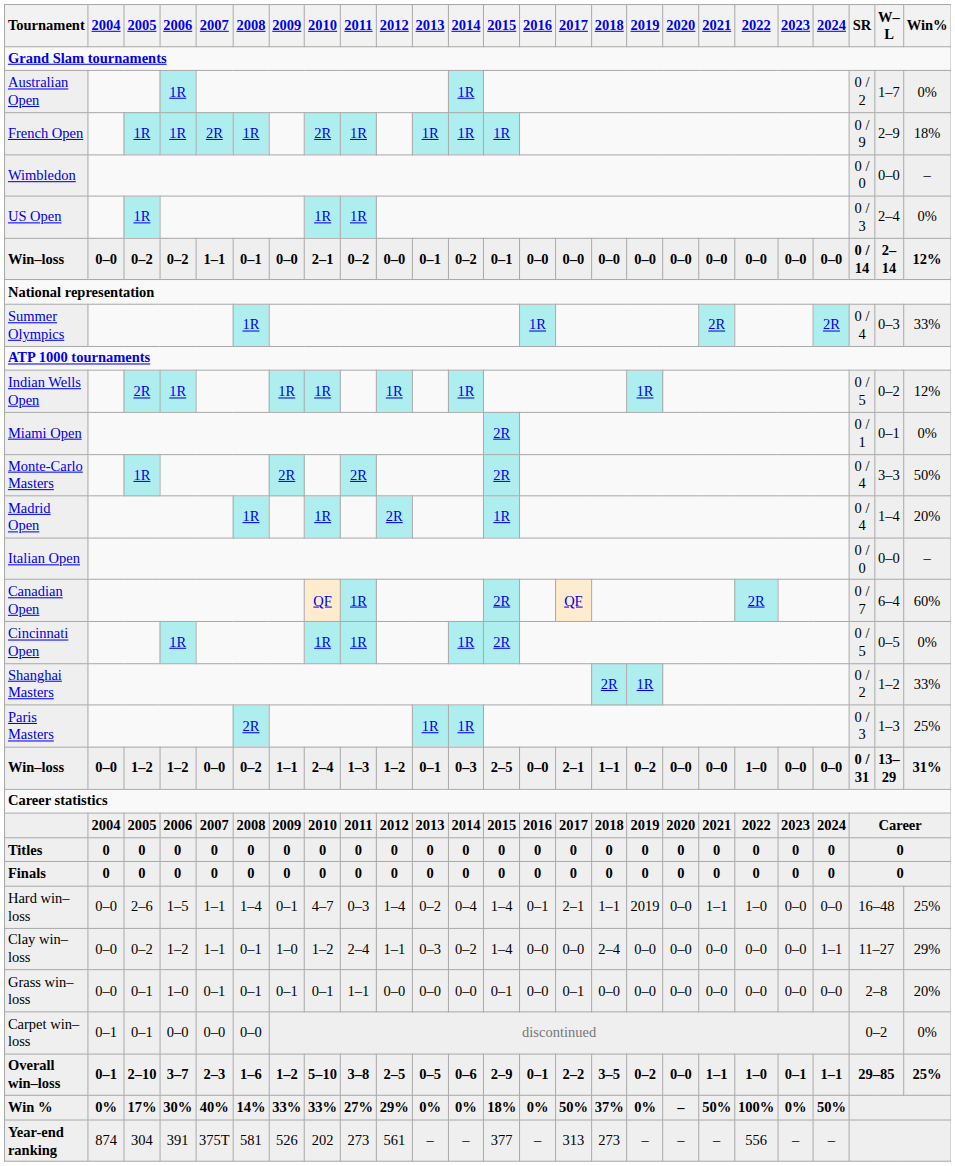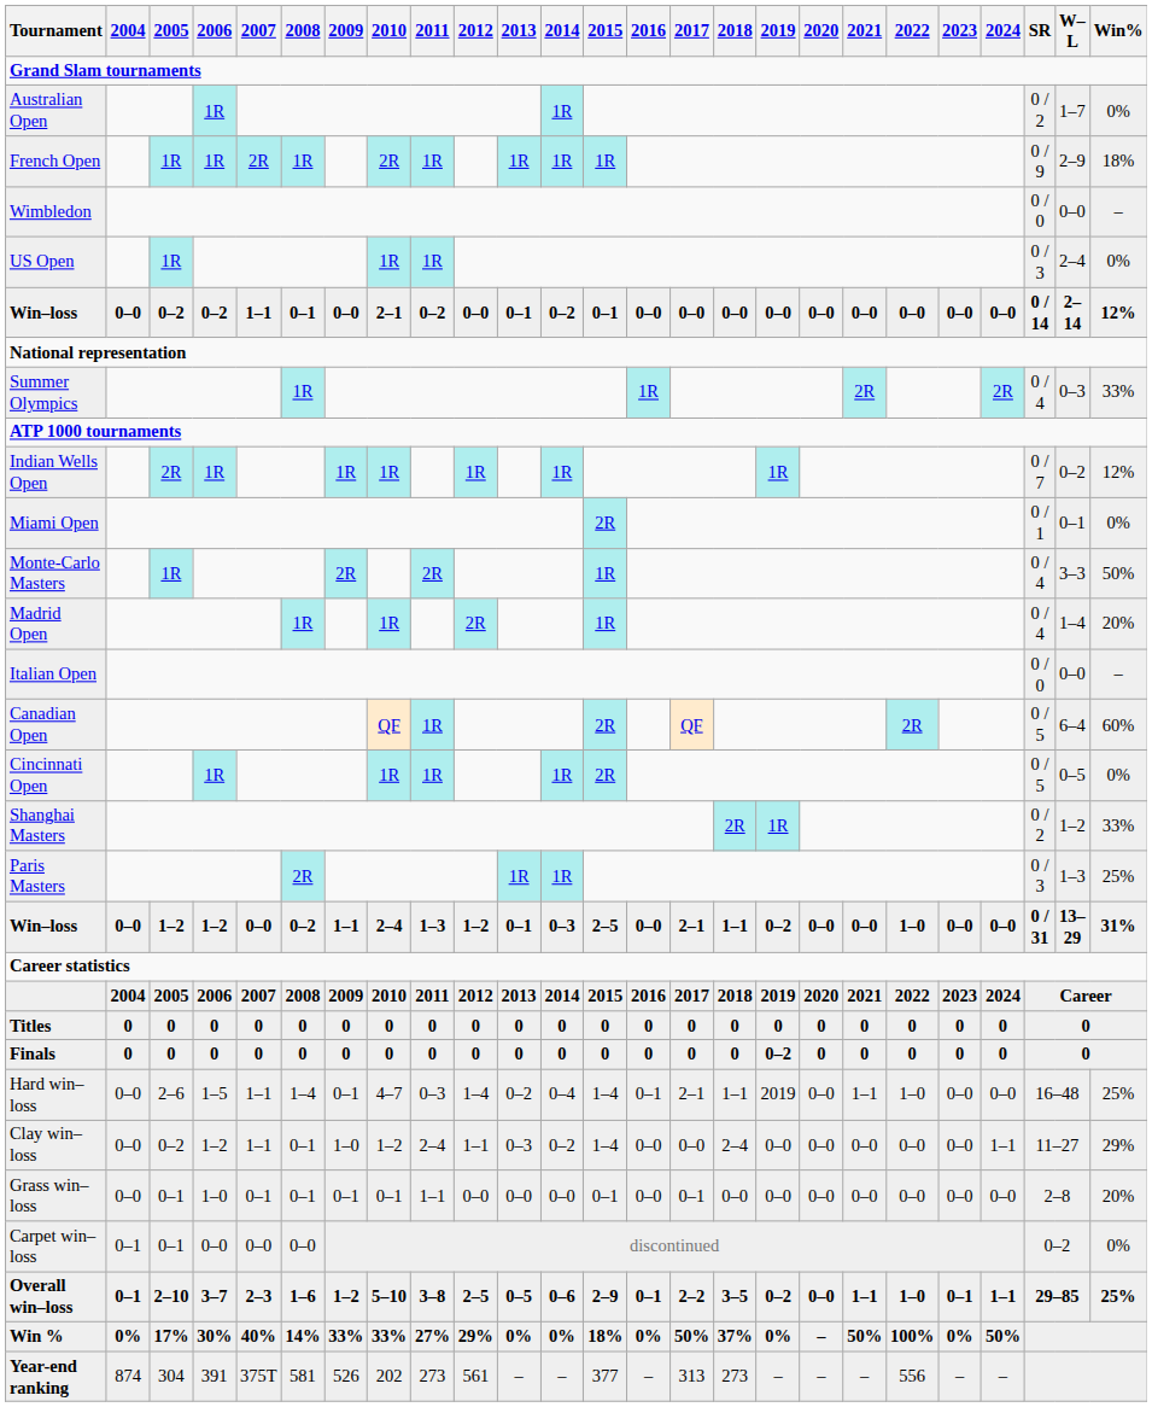 <table class="nowrap wikitable" style=text-align:center;font-size:88%>
 <tr>
 <th>Tournament</th>
 <th><a href='#'>2004</a></th>
 <th><a href='#'>2005</a></th>
 <th><a href='#'>2006</a></th>
 <th><a href='#'>2007</a></th>
 <th><a href='#'>2008</a></th>
 <th><a href='#'>2009</a></th>
 <th><a href='#'>2010</a></th>
 <th><a href='#'>2011</a></th>
 <th><a href='#'>2012</a></th>
 <th><a href='#'>2013</a></th>
 <th><a href='#'>2014</a></th>
 <th><a href='#'>2015</a></th>
 <th><a href='#'>2016</a></th>
 <th><a href='#'>2017</a></th>
 <th><a href='#'>2018</a></th>
 <th><a href='#'>2019</a></th>
 <th><a href='#'>2020</a></th>
 <th><a href='#'>2021</a></th>
 <th><a href='#'>2022</a></th>
 <th><a href='#'>2023</a></th>
 <th><a href='#'>2024</a></th>
 <th>SR</th>
 <th>W–L</th>
 <th>Win%</th>
 </tr>
 <tr>
 <td colspan="25" align="left"><a href='#'><strong>Grand Slam tournaments</strong></a></td>
 </tr>
 <tr>
 <td style=background:#efefef;text-align:left><a href='#'>Australian Open</a></td>
 <td colspan=2></td>
 <td style=background:#afeeee><a href='#'>1R</a></td>
 <td colspan=7></td>
 <td style=background:#afeeee><a href='#'>1R</a></td>
 <td colspan=10></td>
 <td style=background:#efefef>0 / 2</td>
 <td style=background:#efefef>1–7</td>
 <td style=background:#efefef>0%</td>
 </tr>
 <tr>
 <td style=background:#efefef;text-align:left><a href='#'>French Open</a></td>
 <td></td>
 <td style=background:#afeeee><a href='#'>1R</a></td>
 <td style=background:#afeeee><a href='#'>1R</a></td>
 <td style=background:#afeeee><a href='#'>2R</a></td>
 <td style=background:#afeeee><a href='#'>1R</a></td>
 <td></td>
 <td style=background:#afeeee><a href='#'>2R</a></td>
 <td style=background:#afeeee><a href='#'>1R</a></td>
 <td></td>
 <td style=background:#afeeee><a href='#'>1R</a></td>
 <td style=background:#afeeee><a href='#'>1R</a></td>
 <td style=background:#afeeee><a href='#'>1R</a></td>
 <td colspan=9></td>
 <td style=background:#efefef>0 / 9</td>
 <td style=background:#efefef>2–9</td>
 <td style=background:#efefef>18%</td>
 </tr>
 <tr>
 <td style=background:#efefef;text-align:left><a href='#'>Wimbledon</a></td>
 <td colspan=21></td>
 <td style=background:#efefef>0 / 0</td>
 <td style=background:#efefef>0–0</td>
 <td style=background:#efefef>–</td>
 </tr>
 <tr>
 <td style=background:#efefef;text-align:left><a href='#'>US Open</a></td>
 <td></td>
 <td style=background:#afeeee><a href='#'>1R</a></td>
 <td colspan=4></td>
 <td style=background:#afeeee><a href='#'>1R</a></td>
 <td style=background:#afeeee><a href='#'>1R</a></td>
 <td colspan=13></td>
 <td style=background:#efefef>0 / 3</td>
 <td style=background:#efefef>2–4</td>
 <td style=background:#efefef>0%</td>
 </tr>
 <tr style=background:#efefef;font-weight:bold>
 <td style="text-align:left">Win–loss</td>
 <td>0–0</td>
 <td>0–2</td>
 <td>0–2</td>
 <td>1–1</td>
 <td>0–1</td>
 <td>0–0</td>
 <td>2–1</td>
 <td>0–2</td>
 <td>0–0</td>
 <td>0–1</td>
 <td>0–2</td>
 <td>0–1</td>
 <td>0–0</td>
 <td>0–0</td>
 <td>0–0</td>
 <td>0–0</td>
 <td>0–0</td>
 <td>0–0</td>
 <td>0–0</td>
 <td>0–0</td>
 <td>0–0</td>
 <td>0 / 14</td>
 <td>2–14</td>
 <td>12%</td>
 </tr>
 <tr>
 <td colspan="25" align="left"><strong>National representation</strong></td>
 </tr>
 <tr>
 <td style=background:#efefef;text-align:left><a href='#'>Summer Olympics</a></td>
 <td colspan=4></td>
 <td style=background:#afeeee><a href='#'>1R</a></td>
 <td colspan=7></td>
 <td style=background:#afeeee><a href='#'>1R</a></td>
 <td colspan=4></td>
 <td style=background:#afeeee><a href='#'>2R</a></td>
 <td colspan=2></td>
 <td style=background:#afeeee><a href='#'>2R</a></td>
 <td style=background:#efefef>0 / 4</td>
 <td style=background:#efefef>0–3</td>
 <td style=background:#efefef>33%</td>
 </tr>
 <tr>
 <td colspan="25" style="text-align:left"><strong><a href='#'>ATP 1000 tournaments</a></strong></td>
 </tr>
 <tr>
 <td style=background:#efefef;text-align:left><a href='#'>Indian Wells Open</a></td>
 <td></td>
 <td style=background:#afeeee><a href='#'>2R</a></td>
 <td style=background:#afeeee><a href='#'>1R</a></td>
 <td colspan=2></td>
 <td style=background:#afeeee><a href='#'>1R</a></td>
 <td style=background:#afeeee><a href='#'>1R</a></td>
 <td></td>
 <td style=background:#afeeee><a href='#'>1R</a></td>
 <td></td>
 <td style=background:#afeeee><a href='#'>1R</a></td>
 <td colspan=4></td>
 <td style=background:#afeeee><a href='#'>1R</a></td>
 <td colspan=5></td>
-<td style=background:#efefef>0 / 5</td>
+<td style=background:#efefef>0 / 7</td>
 <td style=background:#efefef>0–2</td>
 <td style=background:#efefef>12%</td>
 </tr>
 <tr>
 <td style=background:#efefef;text-align:left><a href='#'>Miami Open</a></td>
 <td colspan=11></td>
 <td style=background:#afeeee><a href='#'>2R</a></td>
 <td colspan=9></td>
 <td style=background:#efefef>0 / 1</td>
 <td style=background:#efefef>0–1</td>
 <td style=background:#efefef>0%</td>
 </tr>
 <tr>
 <td style=background:#efefef;text-align:left><a href='#'>Monte-Carlo Masters</a></td>
 <td></td>
 <td style=background:#afeeee><a href='#'>1R</a></td>
 <td colspan=3></td>
 <td style=background:#afeeee><a href='#'>2R</a></td>
 <td></td>
 <td style=background:#afeeee><a href='#'>2R</a></td>
 <td colspan=3></td>
-<td style=background:#afeeee><a href='#'>2R</a></td>
+<td style=background:#afeeee><a href='#'>1R</a></td>
 <td colspan=9></td>
 <td style=background:#efefef>0 / 4</td>
 <td style=background:#efefef>3–3</td>
 <td style=background:#efefef>50%</td>
 </tr>
 <tr>
 <td style=background:#efefef;text-align:left><a href='#'>Madrid Open</a></td>
 <td colspan=4></td>
 <td style=background:#afeeee><a href='#'>1R</a></td>
 <td></td>
 <td style=background:#afeeee><a href='#'>1R</a></td>
 <td></td>
 <td style=background:#afeeee><a href='#'>2R</a></td>
 <td colspan=2></td>
 <td style=background:#afeeee><a href='#'>1R</a></td>
 <td colspan=9></td>
 <td style=background:#efefef>0 / 4</td>
 <td style=background:#efefef>1–4</td>
 <td style=background:#efefef>20%</td>
 </tr>
 <tr>
 <td style=background:#efefef;text-align:left><a href='#'>Italian Open</a></td>
 <td colspan=21></td>
 <td style=background:#efefef>0 / 0</td>
 <td style=background:#efefef>0–0</td>
 <td style=background:#efefef>–</td>
 </tr>
 <tr>
 <td style=background:#efefef;text-align:left><a href='#'>Canadian Open</a></td>
 <td colspan=6></td>
 <td style=background:#ffebcd><a href='#'>QF</a></td>
 <td style=background:#afeeee><a href='#'>1R</a></td>
 <td colspan=3></td>
 <td style=background:#afeeee><a href='#'>2R</a></td>
 <td></td>
 <td style=background:#ffebcd><a href='#'>QF</a></td>
 <td colspan=4></td>
 <td style=background:#afeeee><a href='#'>2R</a></td>
 <td colspan=2></td>
-<td style=background:#efefef>0 / 7</td>
+<td style=background:#efefef>0 / 5</td>
 <td style=background:#efefef>6–4</td>
 <td style=background:#efefef>60%</td>
 </tr>
 <tr>
 <td style=background:#efefef;text-align:left><a href='#'>Cincinnati Open</a></td>
 <td colspan=2></td>
 <td style=background:#afeeee><a href='#'>1R</a></td>
 <td colspan=3></td>
 <td style=background:#afeeee><a href='#'>1R</a></td>
 <td style=background:#afeeee><a href='#'>1R</a></td>
 <td colspan=2></td>
 <td style=background:#afeeee><a href='#'>1R</a></td>
 <td style=background:#afeeee><a href='#'>2R</a></td>
 <td colspan=9></td>
 <td style=background:#efefef>0 / 5</td>
 <td style=background:#efefef>0–5</td>
 <td style=background:#efefef>0%</td>
 </tr>
 <tr>
 <td style=background:#efefef;text-align:left><a href='#'>Shanghai Masters</a></td>
 <td colspan=14></td>
 <td style=background:#afeeee><a href='#'>2R</a></td>
 <td style=background:#afeeee><a href='#'>1R</a></td>
 <td colspan=5></td>
 <td style=background:#efefef>0 / 2</td>
 <td style=background:#efefef>1–2</td>
 <td style=background:#efefef>33%</td>
 </tr>
 <tr>
 <td style=background:#efefef;text-align:left><a href='#'>Paris Masters</a></td>
 <td colspan=4></td>
 <td style=background:#afeeee><a href='#'>2R</a></td>
 <td colspan=4></td>
 <td style=background:#afeeee><a href='#'>1R</a></td>
 <td style=background:#afeeee><a href='#'>1R</a></td>
 <td colspan=10></td>
 <td style=background:#efefef>0 / 3</td>
 <td style=background:#efefef>1–3</td>
 <td style=background:#efefef>25%</td>
 </tr>
 <tr style=background:#efefef;font-weight:bold>
 <td style="text-align:left">Win–loss</td>
 <td>0–0</td>
 <td>1–2</td>
 <td>1–2</td>
 <td>0–0</td>
 <td>0–2</td>
 <td>1–1</td>
 <td>2–4</td>
 <td>1–3</td>
 <td>1–2</td>
 <td>0–1</td>
 <td>0–3</td>
 <td>2–5</td>
 <td>0–0</td>
 <td>2–1</td>
 <td>1–1</td>
 <td>0–2</td>
 <td>0–0</td>
 <td>0–0</td>
 <td>1–0</td>
 <td>0–0</td>
 <td>0–0</td>
 <td>0 / 31</td>
 <td>13–29</td>
 <td>31%</td>
 </tr>
 <tr>
 <td colspan="25" align="left"><strong>Career statistics</strong></td>
 </tr>
 <tr style=background:#efefef;font-weight:bold>
 <td></td>
 <td>2004</td>
 <td>2005</td>
 <td>2006</td>
 <td>2007</td>
 <td>2008</td>
 <td>2009</td>
 <td>2010</td>
 <td>2011</td>
 <td>2012</td>
 <td>2013</td>
 <td>2014</td>
 <td>2015</td>
 <td>2016</td>
 <td>2017</td>
 <td>2018</td>
 <td>2019</td>
 <td>2020</td>
 <td>2021</td>
 <td>2022</td>
 <td>2023</td>
 <td>2024</td>
 <td colspan=3>Career</td>
 </tr>
 <tr style=background:#efefef;font-weight:bold>
 <td style="text-align:left">Titles</td>
 <td>0</td>
 <td>0</td>
 <td>0</td>
 <td>0</td>
 <td>0</td>
 <td>0</td>
 <td>0</td>
 <td>0</td>
 <td>0</td>
 <td>0</td>
 <td>0</td>
 <td>0</td>
 <td>0</td>
 <td>0</td>
 <td>0</td>
 <td>0</td>
 <td>0</td>
 <td>0</td>
 <td>0</td>
 <td>0</td>
 <td>0</td>
 <td colspan="3">0</td>
 </tr>
 <tr style=background:#efefef;font-weight:bold>
 <td style="text-align:left">Finals</td>
 <td>0</td>
 <td>0</td>
 <td>0</td>
 <td>0</td>
 <td>0</td>
 <td>0</td>
 <td>0</td>
 <td>0</td>
 <td>0</td>
 <td>0</td>
 <td>0</td>
 <td>0</td>
 <td>0</td>
 <td>0</td>
 <td>0</td>
-<td>0</td>
+<td>0–2</td>
 <td>0</td>
 <td>0</td>
 <td>0</td>
 <td>0</td>
 <td>0</td>
 <td colspan="3">0</td>
 </tr>
 <tr style=background:#efefef>
 <td align=left>Hard win–loss</td>
 <td>0–0</td>
 <td>2–6</td>
 <td>1–5</td>
 <td>1–1</td>
 <td>1–4</td>
 <td>0–1</td>
 <td>4–7</td>
 <td>0–3</td>
 <td>1–4</td>
 <td>0–2</td>
 <td>0–4</td>
 <td>1–4</td>
 <td>0–1</td>
 <td>2–1</td>
 <td>1–1</td>
 <td>2019</td>
 <td>0–0</td>
 <td>1–1</td>
 <td>1–0</td>
 <td>0–0</td>
 <td>0–0</td>
 <td colspan=2>16–48</td>
 <td>25%</td>
 </tr>
 <tr style=background:#efefef>
 <td align=left>Clay win–loss</td>
 <td>0–0</td>
 <td>0–2</td>
 <td>1–2</td>
 <td>1–1</td>
 <td>0–1</td>
 <td>1–0</td>
 <td>1–2</td>
 <td>2–4</td>
 <td>1–1</td>
 <td>0–3</td>
 <td>0–2</td>
 <td>1–4</td>
 <td>0–0</td>
 <td>0–0</td>
 <td>2–4</td>
 <td>0–0</td>
 <td>0–0</td>
 <td>0–0</td>
 <td>0–0</td>
 <td>0–0</td>
 <td>1–1</td>
 <td colspan=2>11–27</td>
 <td>29%</td>
 </tr>
 <tr style=background:#efefef>
 <td align=left>Grass win–loss</td>
 <td>0–0</td>
 <td>0–1</td>
 <td>1–0</td>
 <td>0–1</td>
 <td>0–1</td>
 <td>0–1</td>
 <td>0–1</td>
 <td>1–1</td>
 <td>0–0</td>
 <td>0–0</td>
 <td>0–0</td>
 <td>0–1</td>
 <td>0–0</td>
 <td>0–1</td>
 <td>0–0</td>
 <td>0–0</td>
 <td>0–0</td>
 <td>0–0</td>
 <td>0–0</td>
 <td>0–0</td>
 <td>0–0</td>
 <td colspan=2>2–8</td>
 <td>20%</td>
 </tr>
 <tr style=background:#efefef>
 <td align=left>Carpet win–loss</td>
 <td>0–1</td>
 <td>0–1</td>
 <td>0–0</td>
 <td>0–0</td>
 <td>0–0</td>
 <td colspan=16 style="color:#767676">discontinued</td>
 <td colspan=2>0–2</td>
 <td>0%</td>
 </tr>
 <tr style=background:#efefef;font-weight:bold>
 <td style="text-align:left">Overall win–loss</td>
 <td>0–1</td>
 <td>2–10</td>
 <td>3–7</td>
 <td>2–3</td>
 <td>1–6</td>
 <td>1–2</td>
 <td>5–10</td>
 <td>3–8</td>
 <td>2–5</td>
 <td>0–5</td>
 <td>0–6</td>
 <td>2–9</td>
 <td>0–1</td>
 <td>2–2</td>
 <td>3–5</td>
 <td>0–2</td>
 <td>0–0</td>
 <td>1–1</td>
 <td>1–0</td>
 <td>0–1</td>
 <td>1–1</td>
 <td colspan="2">29–85</td>
 <td>25%</td>
 </tr>
 <tr style=background:#efefef;font-weight:bold>
 <td style="text-align:left">Win %</td>
 <td>0%</td>
 <td>17%</td>
 <td>30%</td>
 <td>40%</td>
 <td>14%</td>
 <td>33%</td>
 <td>33%</td>
 <td>27%</td>
 <td>29%</td>
 <td>0%</td>
 <td>0%</td>
 <td>18%</td>
 <td>0%</td>
 <td>50%</td>
 <td>37%</td>
 <td>0%</td>
 <td>–</td>
 <td>50%</td>
 <td>100%</td>
 <td>0%</td>
 <td>50%</td>
 <td colspan="3"></td>
 </tr>
 <tr style=background:#efefef>
 <td align=left><strong>Year-end ranking</strong></td>
 <td>874</td>
 <td>304</td>
 <td>391</td>
 <td>375T</td>
 <td>581</td>
 <td>526</td>
 <td>202</td>
 <td>273</td>
 <td>561</td>
 <td>–</td>
 <td>–</td>
 <td>377</td>
 <td>–</td>
 <td>313</td>
 <td>273</td>
 <td>–</td>
 <td>–</td>
 <td>–</td>
 <td>556</td>
 <td>–</td>
 <td>–</td>
 <td colspan=3></td>
 </tr>
 </table>
